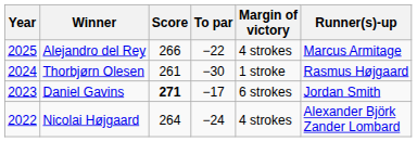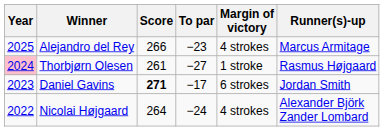 <table class="wikitable" style="font-size:95%">
 <tr>
 <th>Year</th>
 <th>Winner</th>
 <th>Score</th>
 <th>To par</th>
 <th>Margin of<br>victory</th>
 <th>Runner(s)-up</th>
 </tr>
 <tr>
 <td><a href='#'>2025</a></td>
 <td> <a href='#'>Alejandro del Rey</a></td>
 <td align=center>266</td>
-<td align=center>−22</td>
+<td align=center>−23</td>
 <td>4 strokes</td>
 <td> <a href='#'>Marcus Armitage</a></td>
 </tr>
 <tr>
-<td><a href='#'>2024</a></td>
+<td style="background: pink;"><a href='#'>2024</a></td>
 <td> <a href='#'>Thorbjørn Olesen</a></td>
 <td align=center>261</td>
-<td align=center>−30</td>
+<td align=center>−27</td>
 <td>1 stroke</td>
 <td> <a href='#'>Rasmus Højgaard</a></td>
 </tr>
 <tr>
 <td><a href='#'>2023</a></td>
 <td> <a href='#'>Daniel Gavins</a></td>
 <td align=center><strong>271</strong></td>
 <td align=center>−17</td>
 <td>6 strokes</td>
 <td> <a href='#'>Jordan Smith</a></td>
 </tr>
 <tr>
 <td><a href='#'>2022</a></td>
 <td> <a href='#'>Nicolai Højgaard</a></td>
 <td align=center>264</td>
 <td align=center>−24</td>
 <td>4 strokes</td>
 <td> <a href='#'>Alexander Björk</a><br> <a href='#'>Zander Lombard</a></td>
 </tr>
 </table>
